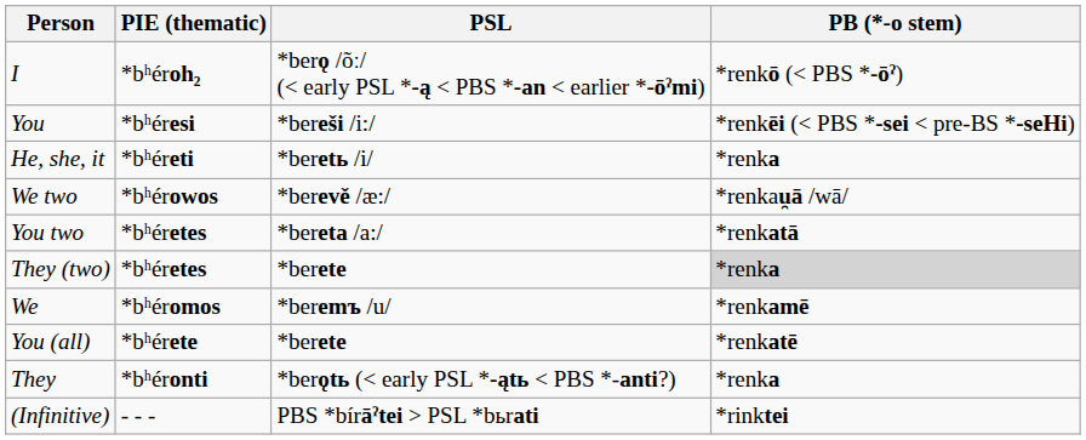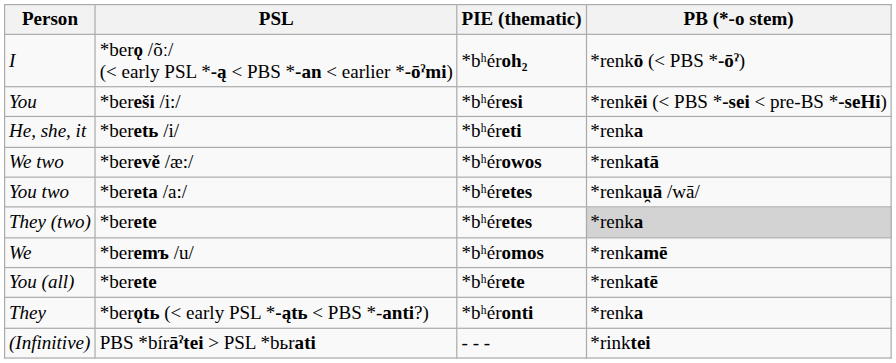 <table class="wikitable sortable">
 <tr>
 <th>Person</th>
+<th>PSL</th>
 <th>PIE (thematic)</th>
-<th>PSL</th>
 <th>PB (*-o stem)</th>
 </tr>
 <tr>
 <td><em>I</em></td>
+<td>*ber<strong>ǫ</strong> /õː/<br>(< early PSL *<strong>-ą</strong> < PBS *<strong>-an</strong> < earlier *<strong>-ōˀmi</strong>)</td>
 <td>*bʰér<strong>oh₂</strong></td>
-<td>*ber<strong>ǫ</strong> /õː/<br>(< early PSL *<strong>-ą</strong> < PBS *<strong>-an</strong> < earlier *<strong>-ōˀmi</strong>)</td>
 <td>*renk<strong>ō</strong> (< PBS *<strong>-ōˀ</strong>)</td>
 </tr>
 <tr>
 <td><em>You</em></td>
+<td>*ber<strong>eši</strong> /i:/</td>
 <td>*bʰér<strong>esi</strong></td>
-<td>*ber<strong>eši</strong> /i:/</td>
 <td>*renk<strong>ēi</strong> (< PBS *<strong>-sei</strong> < pre-BS *<strong>-seHi</strong>)</td>
 </tr>
 <tr>
 <td><em>He, she, it</em></td>
+<td>*ber<strong>etь</strong> /i/</td>
 <td>*bʰér<strong>eti</strong></td>
-<td>*ber<strong>etь</strong> /i/</td>
 <td>*renk<strong>a</strong></td>
 </tr>
 <tr>
 <td><em>We two</em></td>
+<td>*ber<strong>evě</strong> /æ:/</td>
 <td>*bʰér<strong>owos</strong></td>
-<td>*ber<strong>evě</strong> /æ:/</td>
+<td>*renk<strong>atā</strong></td>
+</tr>
+<tr>
+<td><em>You two</em></td>
+<td>*ber<strong>eta</strong> /a:/</td>
+<td>*bʰér<strong>etes</strong></td>
 <td>*renka<strong>u̯ā</strong> /wā/</td>
 </tr>
 <tr>
-<td><em>You two</em></td>
+<td><em>They (two)</em></td>
+<td>*ber<strong>ete</strong></td>
 <td>*bʰér<strong>etes</strong></td>
-<td>*ber<strong>eta</strong> /a:/</td>
-<td>*renk<strong>atā</strong></td>
-</tr>
-<tr>
-<td><em>They (two)</em></td>
-<td>*bʰér<strong>etes</strong></td>
-<td>*ber<strong>ete</strong></td>
 <td style="background: lightgrey;">*renk<strong>a</strong></td>
 </tr>
 <tr>
 <td><em>We</em></td>
+<td>*ber<strong>emъ</strong> /u/</td>
 <td>*bʰér<strong>omos</strong></td>
-<td>*ber<strong>emъ</strong> /u/</td>
 <td>*renk<strong>amē</strong></td>
 </tr>
 <tr>
 <td><em>You (all)</em></td>
+<td>*ber<strong>ete</strong></td>
 <td>*bʰér<strong>ete</strong></td>
-<td>*ber<strong>ete</strong></td>
 <td>*renk<strong>atē</strong></td>
 </tr>
 <tr>
 <td><em>They</em></td>
+<td>*ber<strong>ǫtь</strong> (< early PSL *<strong>-ątь</strong> < PBS *-<strong>anti</strong>?)</td>
 <td>*bʰér<strong>onti</strong></td>
-<td>*ber<strong>ǫtь</strong> (< early PSL *<strong>-ątь</strong> < PBS *-<strong>anti</strong>?)</td>
 <td>*renk<strong>a</strong></td>
 </tr>
 <tr>
 <td><em>(Infinitive)</em></td>
+<td>PBS *bír<strong>āˀtei</strong> > PSL *bьr<strong>ati</strong></td>
 <td>- - -</td>
-<td>PBS *bír<strong>āˀtei</strong> > PSL *bьr<strong>ati</strong></td>
 <td>*rink<strong>tei</strong></td>
 </tr>
 </table>
